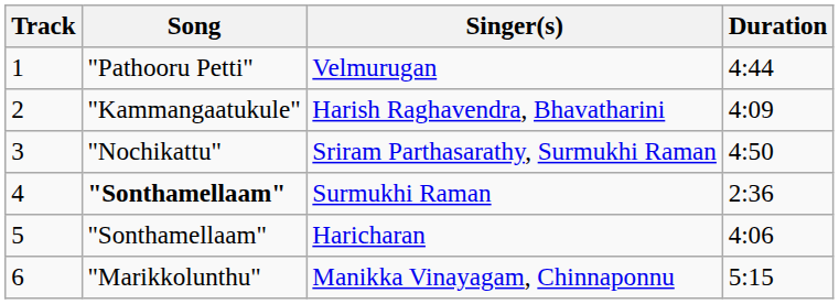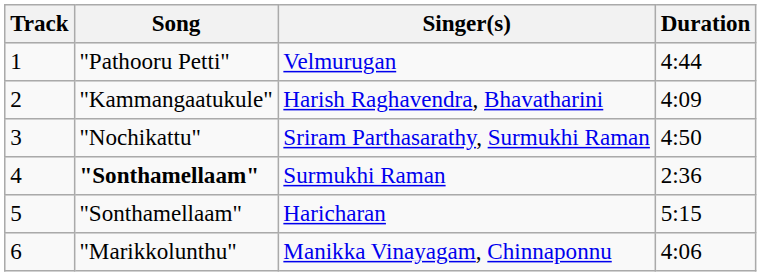 <table class="wikitable" style="font-size:95%;">
 <tr>
 <th>Track</th>
 <th>Song</th>
 <th>Singer(s)</th>
 <th>Duration</th>
 </tr>
 <tr>
 <td>1</td>
 <td>"Pathooru Petti"</td>
 <td><a href='#'>Velmurugan</a></td>
 <td>4:44</td>
 </tr>
 <tr>
 <td>2</td>
 <td>"Kammangaatukule"</td>
 <td><a href='#'>Harish Raghavendra</a>, <a href='#'>Bhavatharini</a></td>
 <td>4:09</td>
 </tr>
 <tr>
 <td>3</td>
 <td>"Nochikattu"</td>
 <td><a href='#'>Sriram Parthasarathy</a>, <a href='#'>Surmukhi Raman</a></td>
 <td>4:50</td>
 </tr>
 <tr>
 <td>4</td>
 <td><strong>"Sonthamellaam"</strong></td>
 <td><a href='#'>Surmukhi Raman</a></td>
 <td>2:36</td>
 </tr>
 <tr>
 <td>5</td>
 <td>"Sonthamellaam"</td>
 <td><a href='#'>Haricharan</a></td>
-<td>4:06</td>
+<td>5:15</td>
 </tr>
 <tr>
 <td>6</td>
 <td>"Marikkolunthu"</td>
 <td><a href='#'>Manikka Vinayagam</a>, <a href='#'>Chinnaponnu</a></td>
-<td>5:15</td>
+<td>4:06</td>
 </tr>
 </table>
